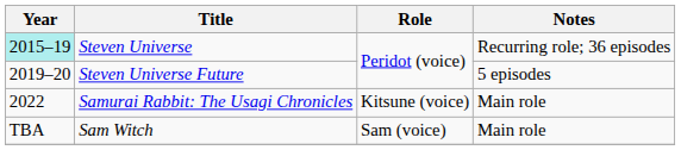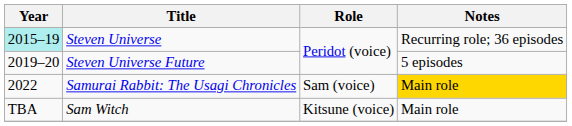 <table class="wikitable sortable">
 <tr>
 <th>Year</th>
 <th>Title</th>
 <th>Role</th>
 <th>Notes</th>
 </tr>
 <tr>
 <td style="background: paleturquoise;">2015–19</td>
 <td><em><a href='#'>Steven Universe</a></em></td>
 <td rowspan = "2"><a href='#'>Peridot</a> (voice)</td>
 <td>Recurring role; 36 episodes</td>
 </tr>
 <tr>
 <td>2019–20</td>
 <td><em><a href='#'>Steven Universe Future</a></em></td>
 <td>5 episodes</td>
 </tr>
 <tr>
 <td>2022</td>
 <td><em><a href='#'>Samurai Rabbit: The Usagi Chronicles</a></em></td>
-<td>Kitsune (voice)</td>
-<td>Main role</td>
+<td>Sam (voice)</td>
+<td style="background: gold;">Main role</td>
 </tr>
 <tr>
 <td>TBA</td>
 <td><em>Sam Witch</em></td>
-<td>Sam (voice)</td>
+<td>Kitsune (voice)</td>
 <td>Main role</td>
 </tr>
 <tr>
 </tr>
 </table>
